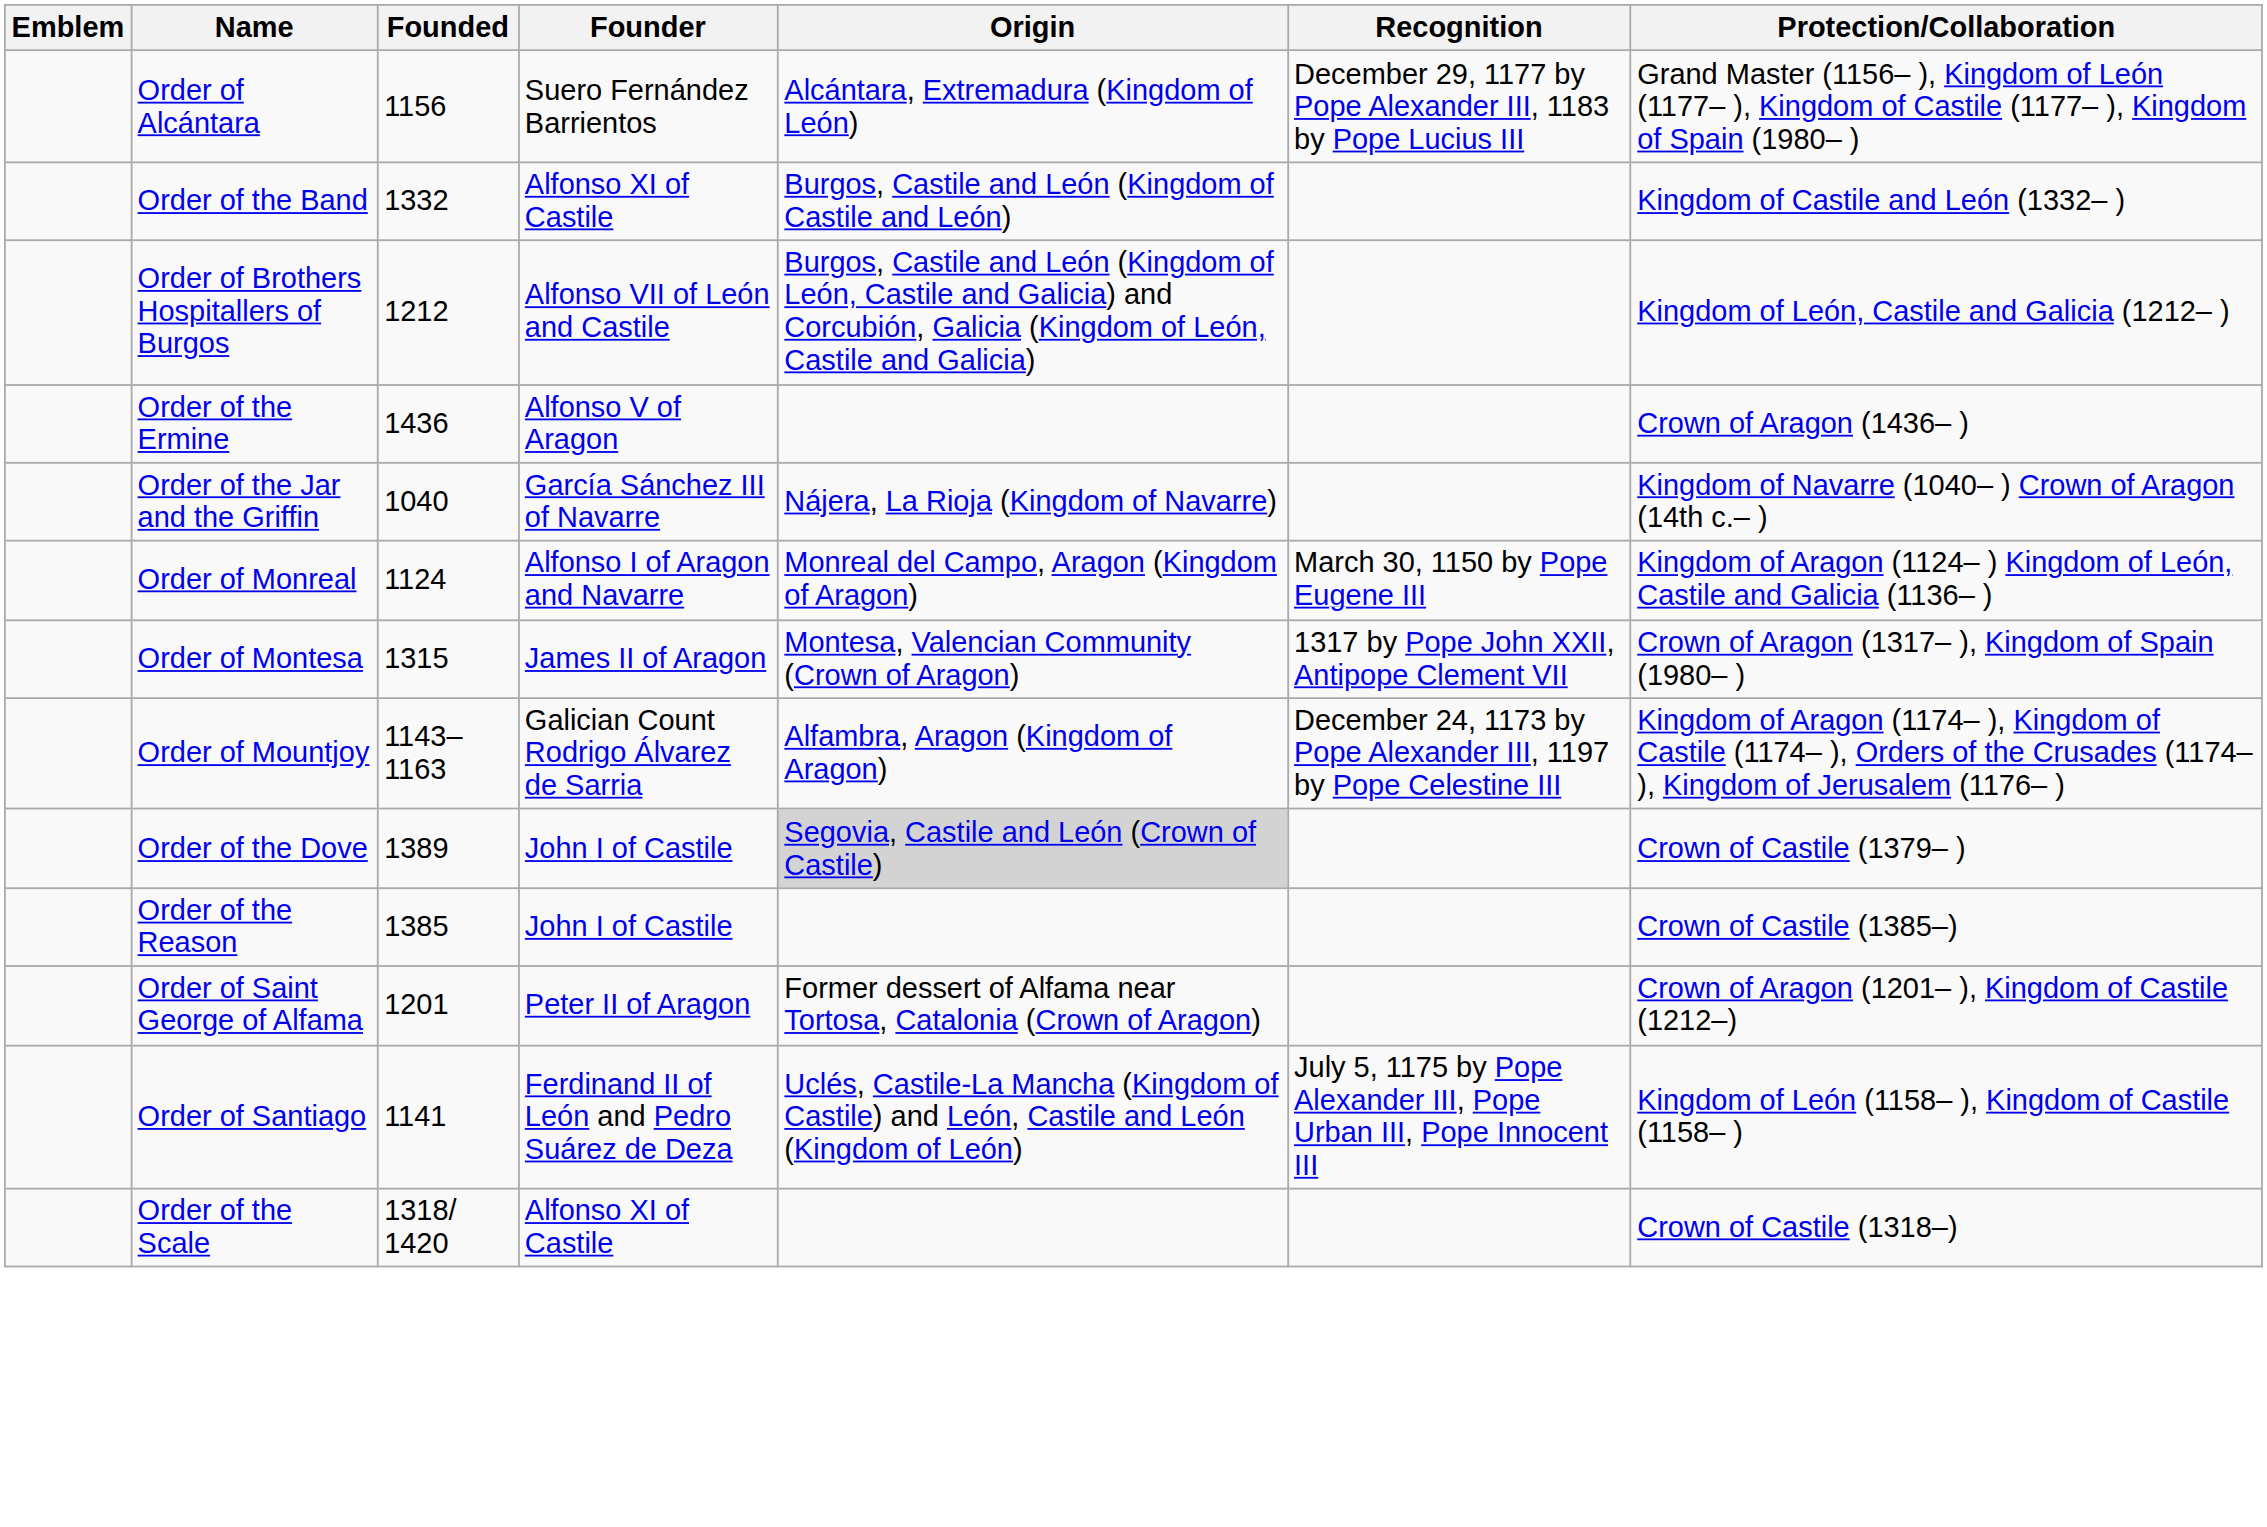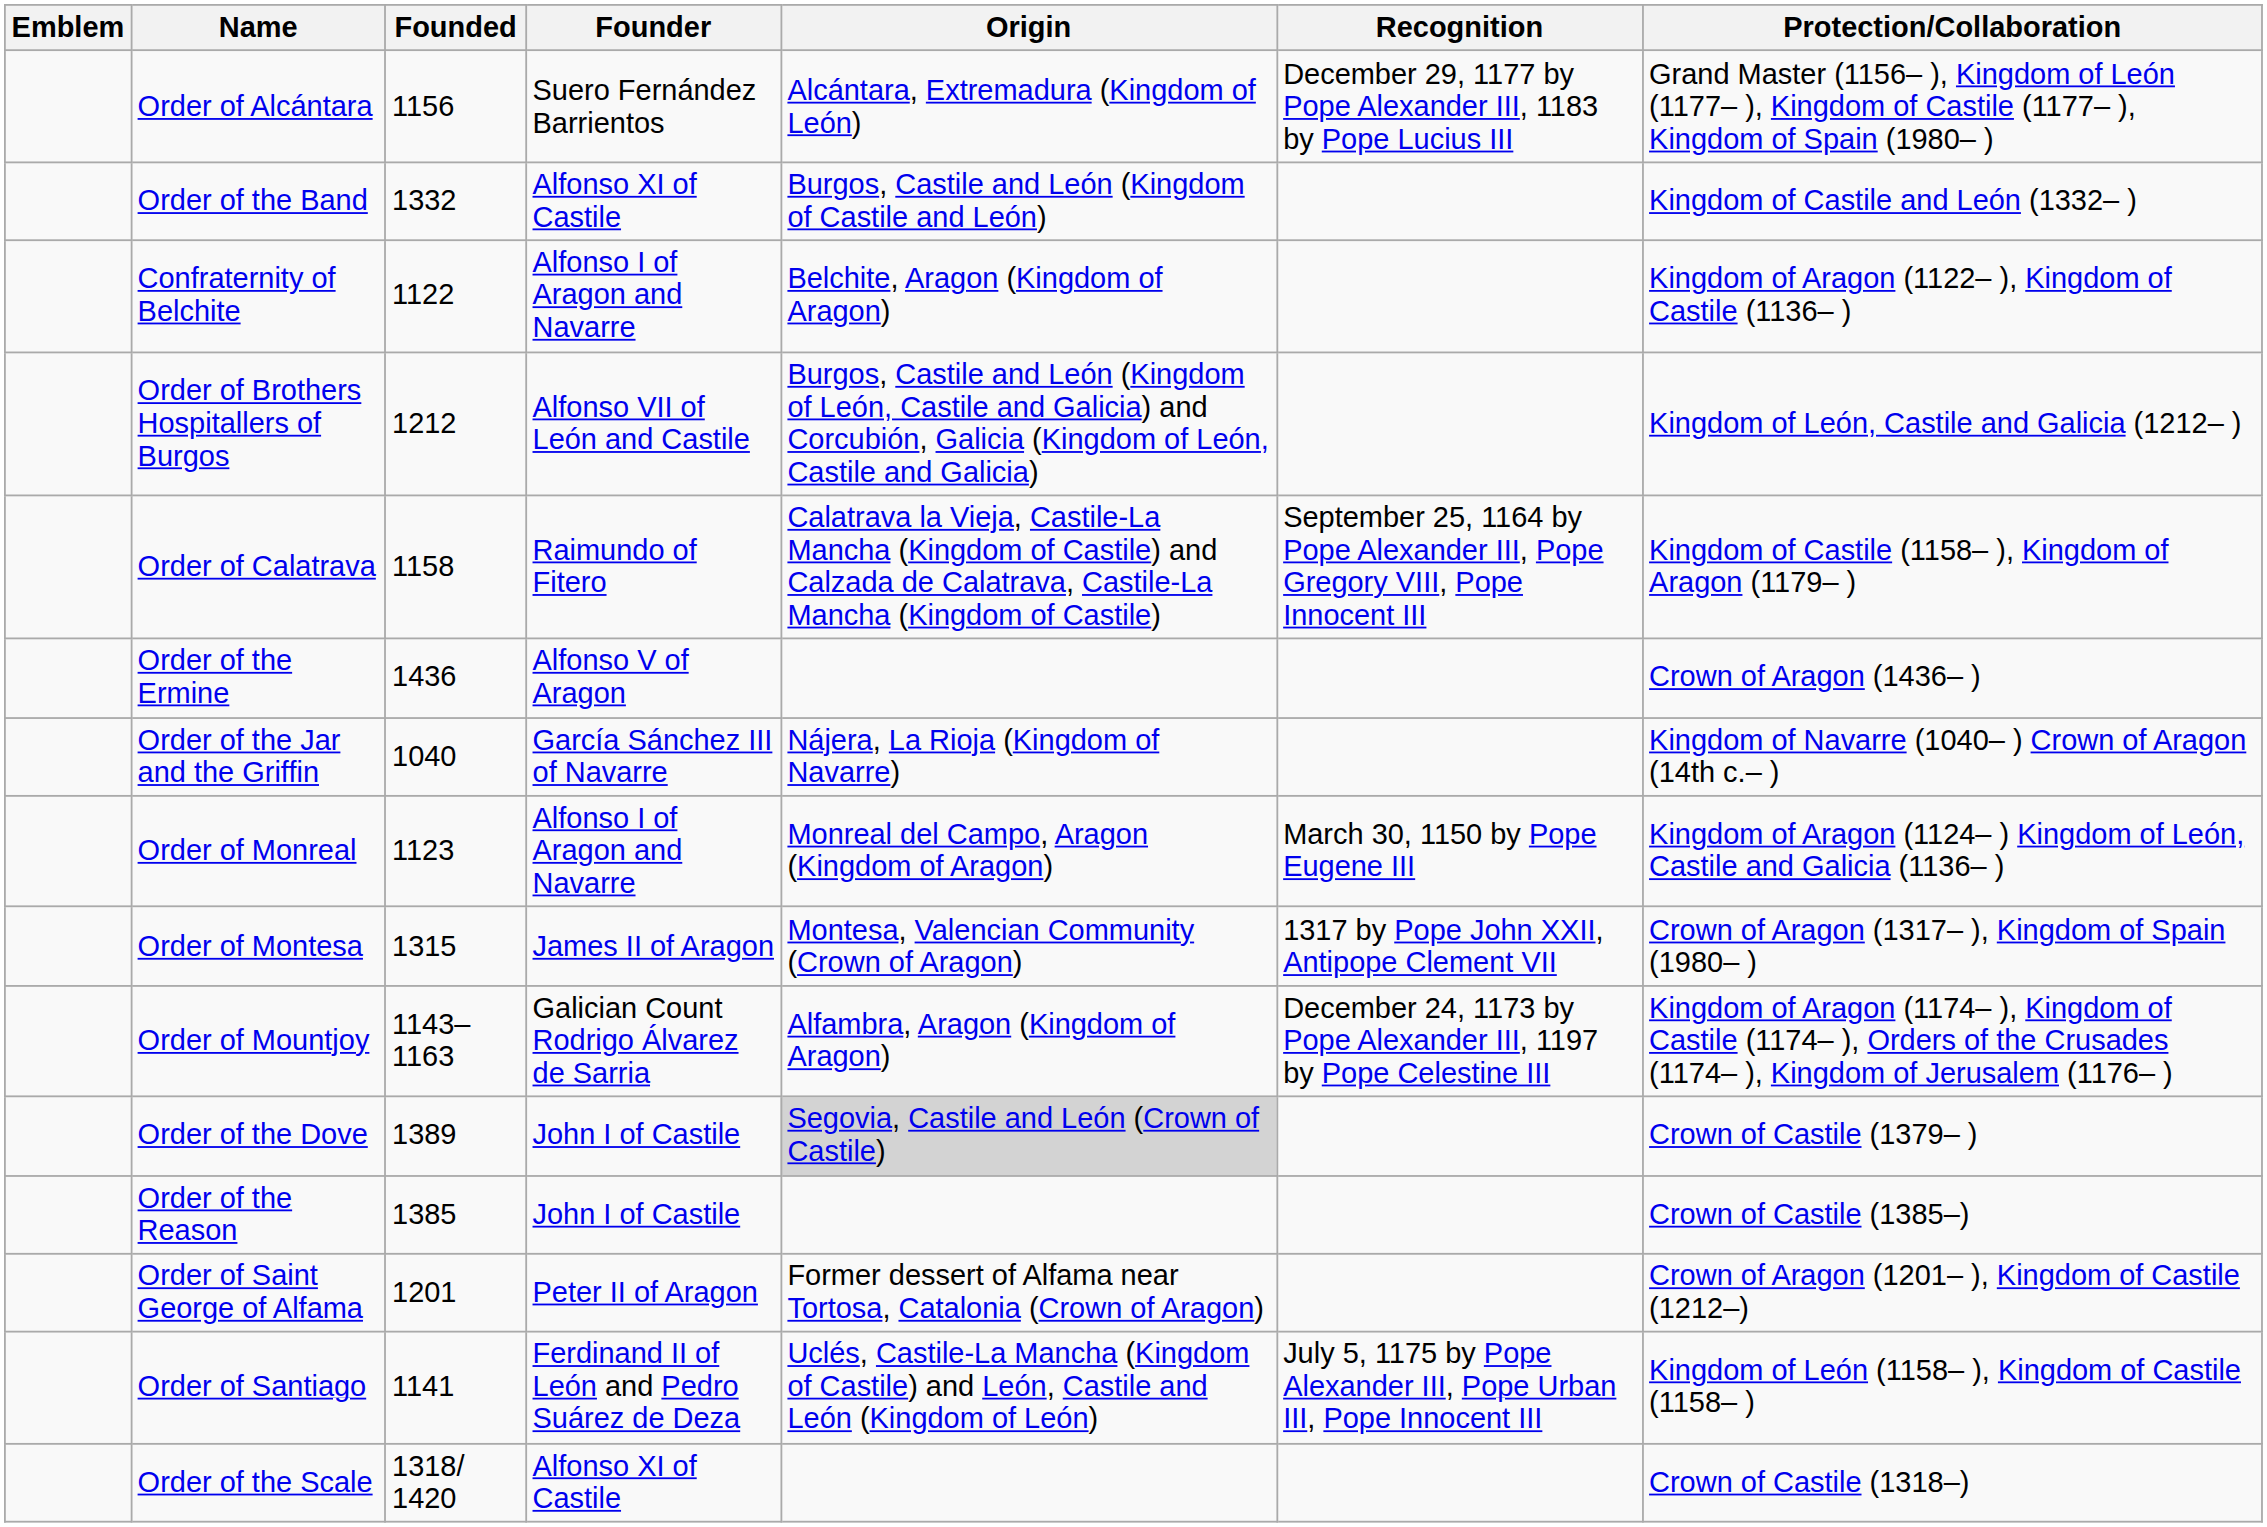 <table class="wikitable">
 <tr>
 <th>Emblem</th>
 <th>Name</th>
 <th>Founded</th>
 <th>Founder</th>
 <th>Origin</th>
 <th>Recognition</th>
 <th>Protection/Collaboration</th>
 </tr>
 <tr>
 <td></td>
 <td><a href='#'>Order of Alcántara</a></td>
 <td>1156</td>
 <td>Suero Fernández Barrientos</td>
 <td><a href='#'>Alcántara</a>, <a href='#'>Extremadura</a> (<a href='#'>Kingdom of León</a>)</td>
 <td>December 29, 1177 by <a href='#'>Pope Alexander III</a>, 1183 by <a href='#'>Pope Lucius III</a></td>
 <td>Grand Master (1156– ), <a href='#'>Kingdom of León</a> (1177– ), <a href='#'>Kingdom of Castile</a> (1177– ), <a href='#'>Kingdom of Spain</a> (1980– )</td>
 </tr>
 <tr>
 <td></td>
 <td><a href='#'>Order of the Band</a></td>
 <td>1332</td>
 <td><a href='#'>Alfonso XI of Castile</a></td>
 <td><a href='#'>Burgos</a>, <a href='#'>Castile and León</a> (<a href='#'>Kingdom of Castile and León</a>)</td>
 <td></td>
 <td><a href='#'>Kingdom of Castile and León</a> (1332– )</td>
 </tr>
 <tr>
 <td></td>
+<td><a href='#'>Confraternity of Belchite</a></td>
+<td>1122</td>
+<td><a href='#'>Alfonso I of Aragon and Navarre</a></td>
+<td><a href='#'>Belchite</a>, <a href='#'>Aragon</a> (<a href='#'>Kingdom of Aragon</a>)</td>
+<td></td>
+<td><a href='#'>Kingdom of Aragon</a> (1122– ), <a href='#'>Kingdom of Castile</a> (1136– )</td>
+</tr>
+<tr>
+<td></td>
 <td><a href='#'>Order of Brothers Hospitallers of Burgos</a></td>
 <td>1212</td>
 <td><a href='#'>Alfonso VII of León and Castile</a></td>
 <td><a href='#'>Burgos</a>, <a href='#'>Castile and León</a> (<a href='#'>Kingdom of León, Castile and Galicia</a>) and <a href='#'>Corcubión</a>, <a href='#'>Galicia</a> (<a href='#'>Kingdom of León, Castile and Galicia</a>)</td>
 <td></td>
 <td><a href='#'>Kingdom of León, Castile and Galicia</a> (1212– )</td>
+</tr>
+<tr>
+<td></td>
+<td><a href='#'>Order of Calatrava</a></td>
+<td>1158</td>
+<td><a href='#'>Raimundo of Fitero</a></td>
+<td><a href='#'>Calatrava la Vieja</a>, <a href='#'>Castile-La Mancha</a> (<a href='#'>Kingdom of Castile</a>) and <a href='#'>Calzada de Calatrava</a>, <a href='#'>Castile-La Mancha</a> (<a href='#'>Kingdom of Castile</a>)</td>
+<td>September 25, 1164 by <a href='#'>Pope Alexander III</a>, <a href='#'>Pope Gregory VIII</a>, <a href='#'>Pope Innocent III</a></td>
+<td><a href='#'>Kingdom of Castile</a> (1158– ), <a href='#'>Kingdom of Aragon</a> (1179– )</td>
 </tr>
 <tr>
 <td></td>
 <td><a href='#'>Order of the Ermine</a></td>
 <td>1436</td>
 <td><a href='#'>Alfonso V of Aragon</a></td>
 <td></td>
 <td></td>
 <td><a href='#'>Crown of Aragon</a> (1436– )</td>
 </tr>
 <tr>
 <td></td>
 <td><a href='#'>Order of the Jar and the Griffin</a></td>
 <td>1040</td>
 <td><a href='#'>García Sánchez III of Navarre</a></td>
 <td><a href='#'>Nájera</a>, <a href='#'>La Rioja</a> (<a href='#'>Kingdom of Navarre</a>)</td>
 <td></td>
 <td><a href='#'>Kingdom of Navarre</a> (1040– ) <a href='#'>Crown of Aragon</a> (14th c.– )</td>
 </tr>
 <tr>
 <td></td>
 <td><a href='#'>Order of Monreal</a></td>
-<td>1124</td>
+<td>1123</td>
 <td><a href='#'>Alfonso I of Aragon and Navarre</a></td>
 <td><a href='#'>Monreal del Campo</a>, <a href='#'>Aragon</a> (<a href='#'>Kingdom of Aragon</a>)</td>
 <td>March 30, 1150 by <a href='#'>Pope Eugene III</a></td>
 <td><a href='#'>Kingdom of Aragon</a> (1124– ) <a href='#'>Kingdom of León, Castile and Galicia</a> (1136– )</td>
 </tr>
 <tr>
 <td></td>
 <td><a href='#'>Order of Montesa</a></td>
 <td>1315</td>
 <td><a href='#'>James II of Aragon</a></td>
 <td><a href='#'>Montesa</a>, <a href='#'>Valencian Community</a> (<a href='#'>Crown of Aragon</a>)</td>
 <td>1317 by <a href='#'>Pope John XXII</a>, <a href='#'>Antipope Clement VII</a></td>
 <td><a href='#'>Crown of Aragon</a> (1317– ), <a href='#'>Kingdom of Spain</a> (1980– )</td>
 </tr>
 <tr>
 <td></td>
 <td><a href='#'>Order of Mountjoy</a></td>
 <td>1143–1163</td>
 <td>Galician Count <a href='#'>Rodrigo Álvarez de Sarria</a></td>
 <td><a href='#'>Alfambra</a>, <a href='#'>Aragon</a> (<a href='#'>Kingdom of Aragon</a>)</td>
 <td>December 24, 1173 by <a href='#'>Pope Alexander III</a>, 1197 by <a href='#'>Pope Celestine III</a></td>
 <td><a href='#'>Kingdom of Aragon</a> (1174– ), <a href='#'>Kingdom of Castile</a> (1174– ), <a href='#'>Orders of the Crusades</a> (1174– ), <a href='#'>Kingdom of Jerusalem</a> (1176– )</td>
 </tr>
 <tr>
 <td></td>
 <td><a href='#'>Order of the Dove</a></td>
 <td>1389</td>
 <td><a href='#'>John I of Castile</a></td>
 <td style="background: lightgrey;"><a href='#'>Segovia</a>, <a href='#'>Castile and León</a> (<a href='#'>Crown of Castile</a>)</td>
 <td></td>
 <td><a href='#'>Crown of Castile</a> (1379– )</td>
 </tr>
 <tr>
 <td></td>
 <td><a href='#'>Order of the Reason</a></td>
 <td>1385</td>
 <td><a href='#'>John I of Castile</a></td>
 <td></td>
 <td></td>
 <td><a href='#'>Crown of Castile</a> (1385–)</td>
 </tr>
 <tr>
 <td></td>
 <td><a href='#'>Order of Saint George of Alfama</a></td>
 <td>1201</td>
 <td><a href='#'>Peter II of Aragon</a></td>
 <td>Former dessert of Alfama near <a href='#'>Tortosa</a>, <a href='#'>Catalonia</a> (<a href='#'>Crown of Aragon</a>)</td>
 <td></td>
 <td><a href='#'>Crown of Aragon</a> (1201– ), <a href='#'>Kingdom of Castile</a> (1212–)</td>
 </tr>
 <tr>
 <td></td>
 <td><a href='#'>Order of Santiago</a></td>
 <td>1141</td>
 <td><a href='#'>Ferdinand II of León</a> and <a href='#'>Pedro Suárez de Deza</a></td>
 <td><a href='#'>Uclés</a>, <a href='#'>Castile-La Mancha</a> (<a href='#'>Kingdom of Castile</a>) and <a href='#'>León</a>, <a href='#'>Castile and León</a>  (<a href='#'>Kingdom of León</a>)</td>
 <td>July 5, 1175 by <a href='#'>Pope Alexander III</a>, <a href='#'>Pope Urban III</a>, <a href='#'>Pope Innocent III</a></td>
 <td><a href='#'>Kingdom of León</a> (1158– ), <a href='#'>Kingdom of Castile</a> (1158– )</td>
 </tr>
 <tr>
 <td></td>
 <td><a href='#'>Order of the Scale</a></td>
 <td>1318/ 1420</td>
 <td><a href='#'>Alfonso XI of Castile</a></td>
 <td></td>
 <td></td>
 <td><a href='#'>Crown of Castile</a> (1318–)</td>
 </tr>
 </table>
